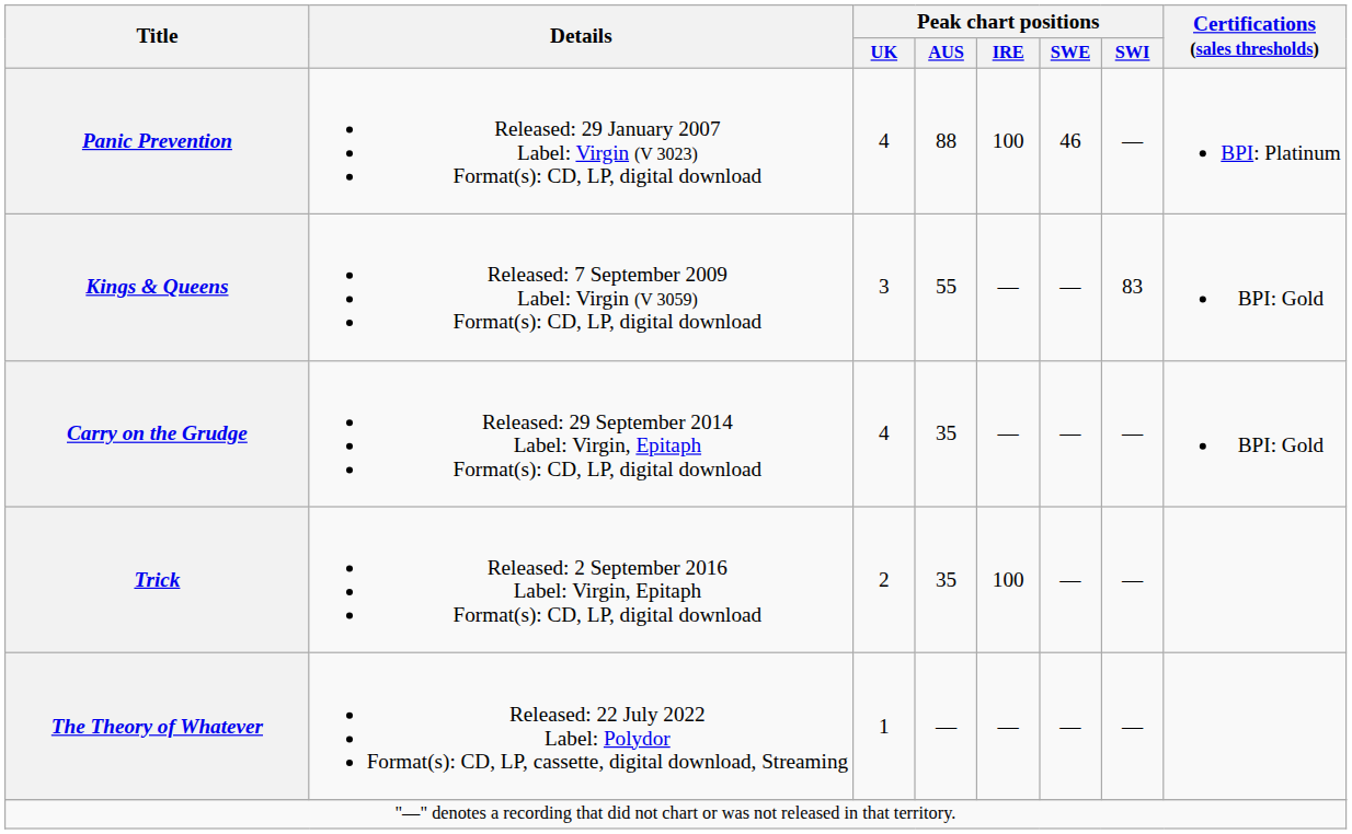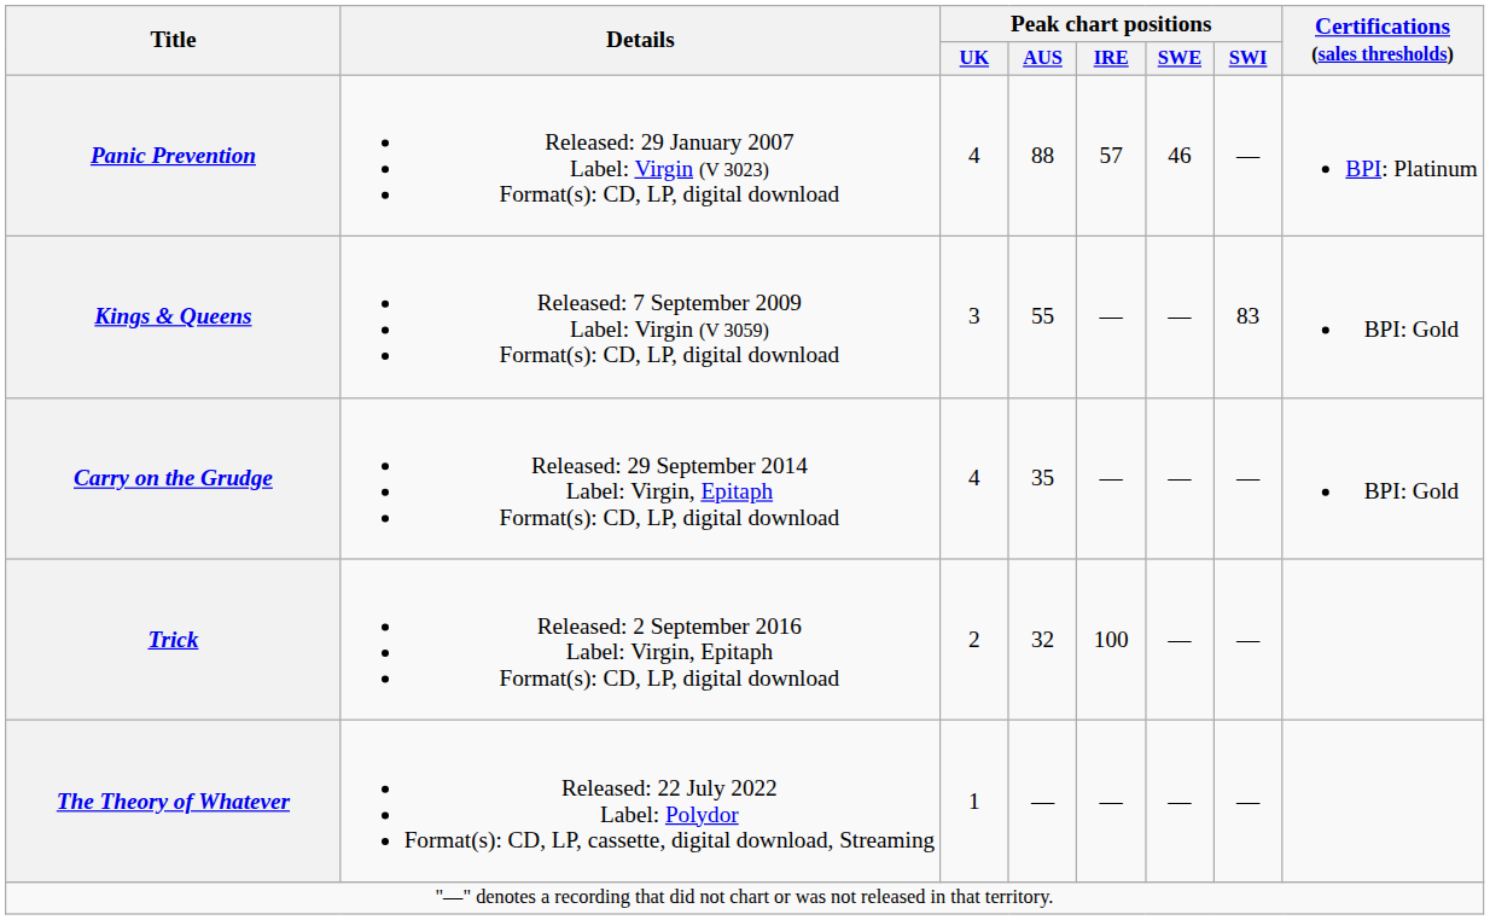 <table class="wikitable plainrowheaders" style="text-align:center;" border="1">
 <tr>
 <th scope="col" rowspan="2" style="width:14em;">Title</th>
 <th scope="col" rowspan="2">Details</th>
 <th scope="col" colspan="5">Peak chart positions</th>
 <th scope="col" rowspan="2"><a href='#'>Certifications</a><br><small>(<a href='#'>sales thresholds</a>)</small></th>
 </tr>
 <tr>
 <th scope="col" style="width:3em;font-size:85%;"><a href='#'>UK</a><br></th>
 <th scope="col" style="width:3em;font-size:85%;"><a href='#'>AUS</a><br></th>
 <th scope="col" style="width:3em;font-size:85%;"><a href='#'>IRE</a><br></th>
 <th scope="col" style="width:3em;font-size:85%;"><a href='#'>SWE</a><br></th>
 <th scope="col" style="width:3em;font-size:85%;"><a href='#'>SWI</a><br></th>
 </tr>
 <tr>
 <th scope="row"><em><a href='#'>Panic Prevention</a></em></th>
 <td><br><ul><li>Released: 29 January 2007</li><li>Label: <a href='#'>Virgin</a> <small>(V 3023)</small></li><li>Format(s): CD, LP, digital download</li></ul></td>
 <td>4</td>
 <td>88</td>
-<td>100</td>
+<td>57</td>
 <td>46</td>
 <td>—</td>
 <td><br><ul><li><a href='#'>BPI</a>: Platinum</li></ul></td>
 </tr>
 <tr>
 <th scope="row"><em><a href='#'>Kings & Queens</a></em></th>
 <td><br><ul><li>Released: 7 September 2009</li><li>Label: Virgin <small>(V 3059)</small></li><li>Format(s): CD, LP, digital download</li></ul></td>
 <td>3</td>
 <td>55</td>
 <td>—</td>
 <td>—</td>
 <td>83</td>
 <td><br><ul><li>BPI: Gold</li></ul></td>
 </tr>
 <tr>
 <th scope="row"><em><a href='#'>Carry on the Grudge</a></em></th>
 <td><br><ul><li>Released: 29 September 2014</li><li>Label: Virgin, <a href='#'>Epitaph</a></li><li>Format(s): CD, LP, digital download</li></ul></td>
 <td>4</td>
 <td>35</td>
 <td>—</td>
 <td>—</td>
 <td>—</td>
 <td><br><ul><li>BPI: Gold</li></ul></td>
 </tr>
 <tr>
 <th scope="row"><em><a href='#'>Trick</a></em></th>
 <td><br><ul><li>Released: 2 September 2016</li><li>Label: Virgin, Epitaph</li><li>Format(s): CD, LP, digital download</li></ul></td>
 <td>2</td>
-<td>35</td>
+<td>32</td>
 <td>100</td>
 <td>—</td>
 <td>—</td>
 <td></td>
 </tr>
 <tr>
 <th scope="row"><em><a href='#'>The Theory of Whatever</a></em></th>
 <td><br><ul><li>Released: 22 July 2022</li><li>Label: <a href='#'>Polydor</a></li><li>Format(s): CD, LP, cassette, digital download, Streaming</li></ul></td>
 <td>1</td>
 <td>—</td>
 <td>—</td>
 <td>—</td>
 <td>—</td>
 <td></td>
 </tr>
 <tr>
 </tr>
 <tr>
 <td colspan="14" style="font-size:85%">"—" denotes a recording that did not chart or was not released in that territory.</td>
 </tr>
 </table>
